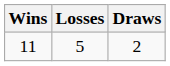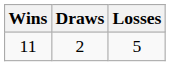 <table class="wikitable">
 <tr>
 <th>Wins</th>
+<th>Draws</th>
 <th>Losses</th>
-<th>Draws</th>
 </tr>
 <tr>
 <td style="text-align:center">11</td>
+<td style="text-align:center">2</td>
 <td style="text-align:center">5</td>
-<td style="text-align:center">2</td>
 </tr>
 </table>
